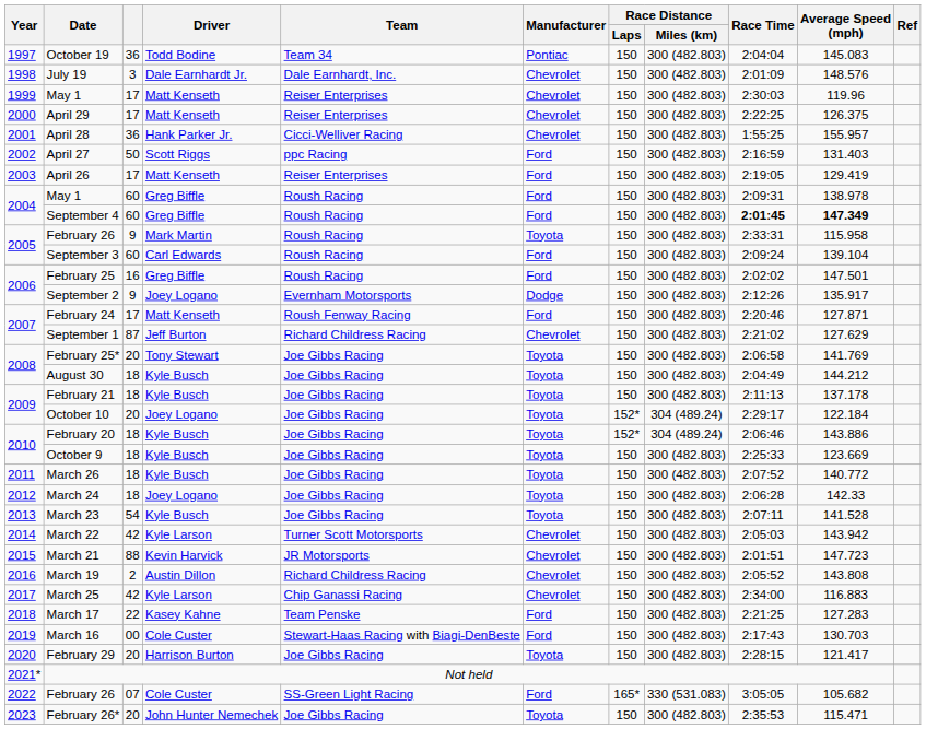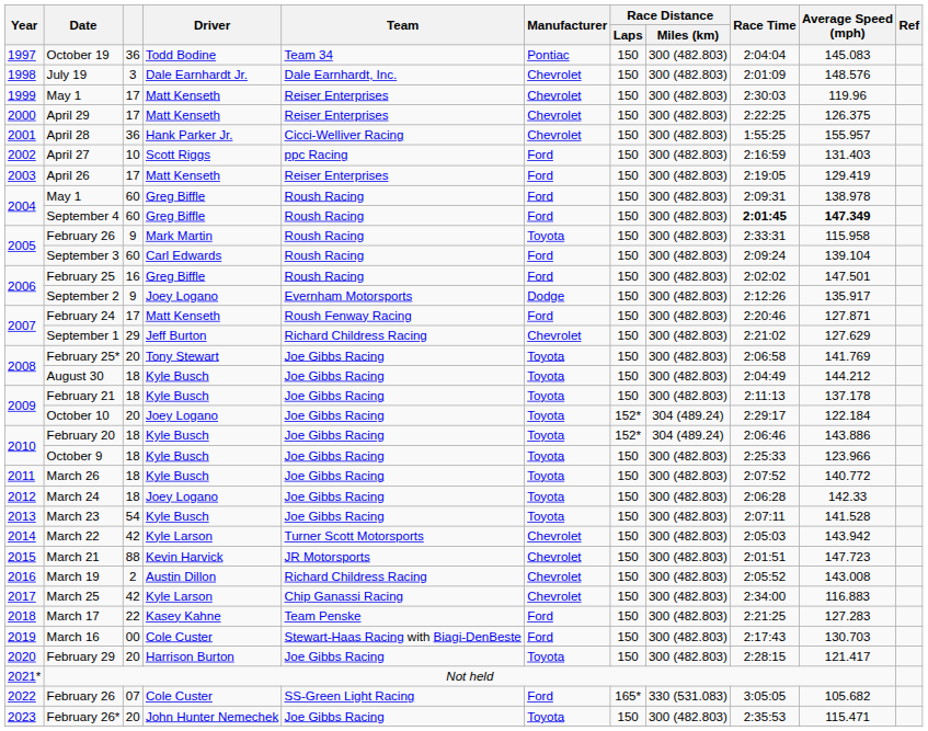 <table class="wikitable" style="font-size: 95%;">
 <tr>
 <th rowspan="2">Year</th>
 <th rowspan="2">Date</th>
 <th rowspan="2"></th>
 <th rowspan="2">Driver</th>
 <th rowspan="2">Team</th>
 <th rowspan="2">Manufacturer</th>
 <th colspan="2">Race Distance</th>
 <th rowspan="2">Race Time</th>
 <th rowspan="2">Average Speed<br>(mph)</th>
 <th rowspan="2">Ref</th>
 </tr>
 <tr>
 <th>Laps</th>
 <th>Miles (km)</th>
 </tr>
 <tr>
 <td><a href='#'>1997</a></td>
 <td>October 19</td>
 <td align="center">36</td>
 <td><a href='#'>Todd Bodine</a></td>
 <td><a href='#'>Team 34</a></td>
 <td><a href='#'>Pontiac</a></td>
 <td align="center">150</td>
 <td align="center">300 (482.803)</td>
 <td align="center">2:04:04</td>
 <td align="center">145.083</td>
 <td align="center"></td>
 </tr>
 <tr>
 <td><a href='#'>1998</a></td>
 <td>July 19</td>
 <td align="center">3</td>
 <td><a href='#'>Dale Earnhardt Jr.</a></td>
 <td><a href='#'>Dale Earnhardt, Inc.</a></td>
 <td><a href='#'>Chevrolet</a></td>
 <td align="center">150</td>
 <td align="center">300 (482.803)</td>
 <td align="center">2:01:09</td>
 <td align="center">148.576</td>
 <td align="center"></td>
 </tr>
 <tr>
 <td><a href='#'>1999</a></td>
 <td>May 1</td>
 <td align="center">17</td>
 <td><a href='#'>Matt Kenseth</a></td>
 <td><a href='#'>Reiser Enterprises</a></td>
 <td><a href='#'>Chevrolet</a></td>
 <td align="center">150</td>
 <td align="center">300 (482.803)</td>
 <td align="center">2:30:03</td>
 <td align="center">119.96</td>
 <td align="center"></td>
 </tr>
 <tr>
 <td><a href='#'>2000</a></td>
 <td>April 29</td>
 <td align="center">17</td>
 <td><a href='#'>Matt Kenseth</a></td>
 <td><a href='#'>Reiser Enterprises</a></td>
 <td><a href='#'>Chevrolet</a></td>
 <td align="center">150</td>
 <td align="center">300 (482.803)</td>
 <td align="center">2:22:25</td>
 <td align="center">126.375</td>
 <td align="center"></td>
 </tr>
 <tr>
 <td><a href='#'>2001</a></td>
 <td>April 28</td>
 <td align="center">36</td>
 <td><a href='#'>Hank Parker Jr.</a></td>
 <td><a href='#'>Cicci-Welliver Racing</a></td>
 <td><a href='#'>Chevrolet</a></td>
 <td align="center">150</td>
 <td align="center">300 (482.803)</td>
 <td align="center">1:55:25</td>
 <td align="center">155.957</td>
 <td align="center"></td>
 </tr>
 <tr>
 <td><a href='#'>2002</a></td>
 <td>April 27</td>
-<td align="center">50</td>
+<td align="center">10</td>
 <td><a href='#'>Scott Riggs</a></td>
 <td><a href='#'>ppc Racing</a></td>
 <td><a href='#'>Ford</a></td>
 <td align="center">150</td>
 <td align="center">300 (482.803)</td>
 <td align="center">2:16:59</td>
 <td align="center">131.403</td>
 <td align="center"></td>
 </tr>
 <tr>
 <td><a href='#'>2003</a></td>
 <td>April 26</td>
 <td align="center">17</td>
 <td><a href='#'>Matt Kenseth</a></td>
 <td><a href='#'>Reiser Enterprises</a></td>
 <td><a href='#'>Ford</a></td>
 <td align="center">150</td>
 <td align="center">300 (482.803)</td>
 <td align="center">2:19:05</td>
 <td align="center">129.419</td>
 <td align="center"></td>
 </tr>
 <tr>
 <td rowspan="2"><a href='#'>2004</a></td>
 <td>May 1</td>
 <td align="center">60</td>
 <td><a href='#'>Greg Biffle</a></td>
 <td><a href='#'>Roush Racing</a></td>
 <td><a href='#'>Ford</a></td>
 <td align="center">150</td>
 <td align="center">300 (482.803)</td>
 <td align="center">2:09:31</td>
 <td align="center">138.978</td>
 <td align="center"></td>
 </tr>
 <tr>
 <td>September 4</td>
 <td align="center">60</td>
 <td><a href='#'>Greg Biffle</a></td>
 <td><a href='#'>Roush Racing</a></td>
 <td><a href='#'>Ford</a></td>
 <td align="center">150</td>
 <td align="center">300 (482.803)</td>
 <td align="center"><strong>2:01:45</strong></td>
 <td align="center"><strong>147.349</strong></td>
 <td align="center"></td>
 </tr>
 <tr>
 <td rowspan="2"><a href='#'>2005</a></td>
 <td>February 26</td>
 <td align="center">9</td>
 <td><a href='#'>Mark Martin</a></td>
 <td><a href='#'>Roush Racing</a></td>
 <td><a href='#'>Toyota</a></td>
 <td align="center">150</td>
 <td align="center">300 (482.803)</td>
 <td align="center">2:33:31</td>
 <td align="center">115.958</td>
 <td align="center"></td>
 </tr>
 <tr>
 <td>September 3</td>
 <td align="center">60</td>
 <td><a href='#'>Carl Edwards</a></td>
 <td><a href='#'>Roush Racing</a></td>
 <td><a href='#'>Ford</a></td>
 <td align="center">150</td>
 <td align="center">300 (482.803)</td>
 <td align="center">2:09:24</td>
 <td align="center">139.104</td>
 <td align="center"></td>
 </tr>
 <tr>
 <td rowspan="2"><a href='#'>2006</a></td>
 <td>February 25</td>
 <td align="center">16</td>
 <td><a href='#'>Greg Biffle</a></td>
 <td><a href='#'>Roush Racing</a></td>
 <td><a href='#'>Ford</a></td>
 <td align="center">150</td>
 <td align="center">300 (482.803)</td>
 <td align="center">2:02:02</td>
 <td align="center">147.501</td>
 <td align="center"></td>
 </tr>
 <tr>
 <td>September 2</td>
 <td align="center">9</td>
 <td><a href='#'>Joey Logano</a></td>
 <td><a href='#'>Evernham Motorsports</a></td>
 <td><a href='#'>Dodge</a></td>
 <td align="center">150</td>
 <td align="center">300 (482.803)</td>
 <td align="center">2:12:26</td>
 <td align="center">135.917</td>
 <td align="center"></td>
 </tr>
 <tr>
 <td rowspan="2"><a href='#'>2007</a></td>
 <td>February 24</td>
 <td align="center">17</td>
 <td><a href='#'>Matt Kenseth</a></td>
 <td><a href='#'>Roush Fenway Racing</a></td>
 <td><a href='#'>Ford</a></td>
 <td align="center">150</td>
 <td align="center">300 (482.803)</td>
 <td align="center">2:20:46</td>
 <td align="center">127.871</td>
 <td align="center"></td>
 </tr>
 <tr>
 <td>September 1</td>
-<td align="center">87</td>
+<td align="center">29</td>
 <td><a href='#'>Jeff Burton</a></td>
 <td><a href='#'>Richard Childress Racing</a></td>
 <td><a href='#'>Chevrolet</a></td>
 <td align="center">150</td>
 <td align="center">300 (482.803)</td>
 <td align="center">2:21:02</td>
 <td align="center">127.629</td>
 <td align="center"></td>
 </tr>
 <tr>
 <td rowspan="2"><a href='#'>2008</a></td>
 <td>February 25*</td>
 <td align="center">20</td>
 <td><a href='#'>Tony Stewart</a></td>
 <td><a href='#'>Joe Gibbs Racing</a></td>
 <td><a href='#'>Toyota</a></td>
 <td align="center">150</td>
 <td align="center">300 (482.803)</td>
 <td align="center">2:06:58</td>
 <td align="center">141.769</td>
 <td align="center"></td>
 </tr>
 <tr>
 <td>August 30</td>
 <td align="center">18</td>
 <td><a href='#'>Kyle Busch</a></td>
 <td><a href='#'>Joe Gibbs Racing</a></td>
 <td><a href='#'>Toyota</a></td>
 <td align="center">150</td>
 <td align="center">300 (482.803)</td>
 <td align="center">2:04:49</td>
 <td align="center">144.212</td>
 <td align="center"></td>
 </tr>
 <tr>
 <td rowspan="2"><a href='#'>2009</a></td>
 <td>February 21</td>
 <td align="center">18</td>
 <td><a href='#'>Kyle Busch</a></td>
 <td><a href='#'>Joe Gibbs Racing</a></td>
 <td><a href='#'>Toyota</a></td>
 <td align="center">150</td>
 <td align="center">300 (482.803)</td>
 <td align="center">2:11:13</td>
 <td align="center">137.178</td>
 <td align="center"></td>
 </tr>
 <tr>
 <td>October 10</td>
 <td align="center">20</td>
 <td><a href='#'>Joey Logano</a></td>
 <td><a href='#'>Joe Gibbs Racing</a></td>
 <td><a href='#'>Toyota</a></td>
 <td align="center">152*</td>
 <td align="center">304 (489.24)</td>
 <td align="center">2:29:17</td>
 <td align="center">122.184</td>
 <td align="center"></td>
 </tr>
 <tr>
 <td rowspan="2"><a href='#'>2010</a></td>
 <td>February 20</td>
 <td align="center">18</td>
 <td><a href='#'>Kyle Busch</a></td>
 <td><a href='#'>Joe Gibbs Racing</a></td>
 <td><a href='#'>Toyota</a></td>
 <td align="center">152*</td>
 <td align="center">304 (489.24)</td>
 <td align="center">2:06:46</td>
 <td align="center">143.886</td>
 <td align="center"></td>
 </tr>
 <tr>
 <td>October 9</td>
 <td align="center">18</td>
 <td><a href='#'>Kyle Busch</a></td>
 <td><a href='#'>Joe Gibbs Racing</a></td>
 <td><a href='#'>Toyota</a></td>
 <td align="center">150</td>
 <td align="center">300 (482.803)</td>
 <td align="center">2:25:33</td>
-<td align="center">123.669</td>
+<td align="center">123.966</td>
 <td align="center"></td>
 </tr>
 <tr>
 <td><a href='#'>2011</a></td>
 <td>March 26</td>
 <td align="center">18</td>
 <td><a href='#'>Kyle Busch</a></td>
 <td><a href='#'>Joe Gibbs Racing</a></td>
 <td><a href='#'>Toyota</a></td>
 <td align="center">150</td>
 <td align="center">300 (482.803)</td>
 <td align="center">2:07:52</td>
 <td align="center">140.772</td>
 <td align="center"></td>
 </tr>
 <tr>
 <td><a href='#'>2012</a></td>
 <td>March 24</td>
 <td align="center">18</td>
 <td><a href='#'>Joey Logano</a></td>
 <td><a href='#'>Joe Gibbs Racing</a></td>
 <td><a href='#'>Toyota</a></td>
 <td align="center">150</td>
 <td align="center">300 (482.803)</td>
 <td align="center">2:06:28</td>
 <td align="center">142.33</td>
 <td align="center"></td>
 </tr>
 <tr>
 <td><a href='#'>2013</a></td>
 <td>March 23</td>
 <td align="center">54</td>
 <td><a href='#'>Kyle Busch</a></td>
 <td><a href='#'>Joe Gibbs Racing</a></td>
 <td><a href='#'>Toyota</a></td>
 <td align="center">150</td>
 <td align="center">300 (482.803)</td>
 <td align="center">2:07:11</td>
 <td align="center">141.528</td>
 <td align="center"></td>
 </tr>
 <tr>
 <td><a href='#'>2014</a></td>
 <td>March 22</td>
 <td align="center">42</td>
 <td><a href='#'>Kyle Larson</a></td>
 <td><a href='#'>Turner Scott Motorsports</a></td>
 <td><a href='#'>Chevrolet</a></td>
 <td align="center">150</td>
 <td align="center">300 (482.803)</td>
 <td align="center">2:05:03</td>
 <td align="center">143.942</td>
 <td align="center"></td>
 </tr>
 <tr>
 <td><a href='#'>2015</a></td>
 <td>March 21</td>
 <td align="center">88</td>
 <td><a href='#'>Kevin Harvick</a></td>
 <td><a href='#'>JR Motorsports</a></td>
 <td><a href='#'>Chevrolet</a></td>
 <td align="center">150</td>
 <td align="center">300 (482.803)</td>
 <td align="center">2:01:51</td>
 <td align="center">147.723</td>
 <td align="center"></td>
 </tr>
 <tr>
 <td><a href='#'>2016</a></td>
 <td>March 19</td>
 <td align="center">2</td>
 <td><a href='#'>Austin Dillon</a></td>
 <td><a href='#'>Richard Childress Racing</a></td>
 <td><a href='#'>Chevrolet</a></td>
 <td align="center">150</td>
 <td align="center">300 (482.803)</td>
 <td align="center">2:05:52</td>
-<td align="center">143.808</td>
+<td align="center">143.008</td>
 <td align="center"></td>
 </tr>
 <tr>
 <td><a href='#'>2017</a></td>
 <td>March 25</td>
 <td align="center">42</td>
 <td><a href='#'>Kyle Larson</a></td>
 <td><a href='#'>Chip Ganassi Racing</a></td>
 <td><a href='#'>Chevrolet</a></td>
 <td align="center">150</td>
 <td align="center">300 (482.803)</td>
 <td align="center">2:34:00</td>
 <td align="center">116.883</td>
 <td align="center"></td>
 </tr>
 <tr>
 <td><a href='#'>2018</a></td>
 <td>March 17</td>
 <td align="center">22</td>
 <td><a href='#'>Kasey Kahne</a></td>
 <td><a href='#'>Team Penske</a></td>
 <td><a href='#'>Ford</a></td>
 <td align="center">150</td>
 <td align="center">300 (482.803)</td>
 <td align="center">2:21:25</td>
 <td align="center">127.283</td>
 <td align="center"></td>
 </tr>
 <tr>
 <td><a href='#'>2019</a></td>
 <td>March 16</td>
 <td align="center">00</td>
 <td><a href='#'>Cole Custer</a></td>
 <td><a href='#'>Stewart-Haas Racing</a> with <a href='#'>Biagi-DenBeste</a></td>
 <td><a href='#'>Ford</a></td>
 <td align="center">150</td>
 <td align="center">300 (482.803)</td>
 <td align="center">2:17:43</td>
 <td align="center">130.703</td>
 <td align="center"></td>
 </tr>
 <tr>
 <td><a href='#'>2020</a></td>
 <td>February 29</td>
 <td align="center">20</td>
 <td><a href='#'>Harrison Burton</a></td>
 <td><a href='#'>Joe Gibbs Racing</a></td>
 <td><a href='#'>Toyota</a></td>
 <td align="center">150</td>
 <td align="center">300 (482.803)</td>
 <td align="center">2:28:15</td>
 <td align="center">121.417</td>
 <td align="center"></td>
 </tr>
 <tr>
 <td><a href='#'>2021</a>*</td>
 <td colspan=9 align=center><em>Not held</em></td>
 <td align="center"></td>
 </tr>
 <tr>
 <td><a href='#'>2022</a></td>
 <td>February 26</td>
 <td align="center">07</td>
 <td><a href='#'>Cole Custer</a></td>
 <td><a href='#'>SS-Green Light Racing</a></td>
 <td><a href='#'>Ford</a></td>
 <td align="center">165*</td>
 <td align="center">330 (531.083)</td>
 <td align="center">3:05:05</td>
 <td align="center">105.682</td>
 <td align="center"></td>
 </tr>
 <tr>
 <td><a href='#'>2023</a></td>
 <td>February 26*</td>
 <td align="center">20</td>
 <td><a href='#'>John Hunter Nemechek</a></td>
 <td><a href='#'>Joe Gibbs Racing</a></td>
 <td><a href='#'>Toyota</a></td>
 <td align="center">150</td>
 <td align="center">300 (482.803)</td>
 <td align="center">2:35:53</td>
 <td align="center">115.471</td>
 <td align="center"></td>
 </tr>
 </table>
